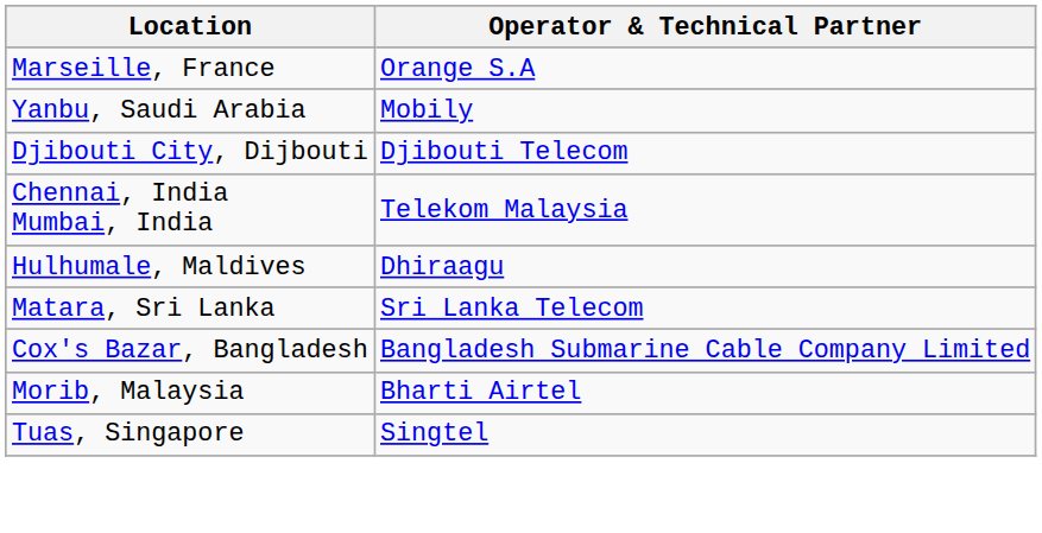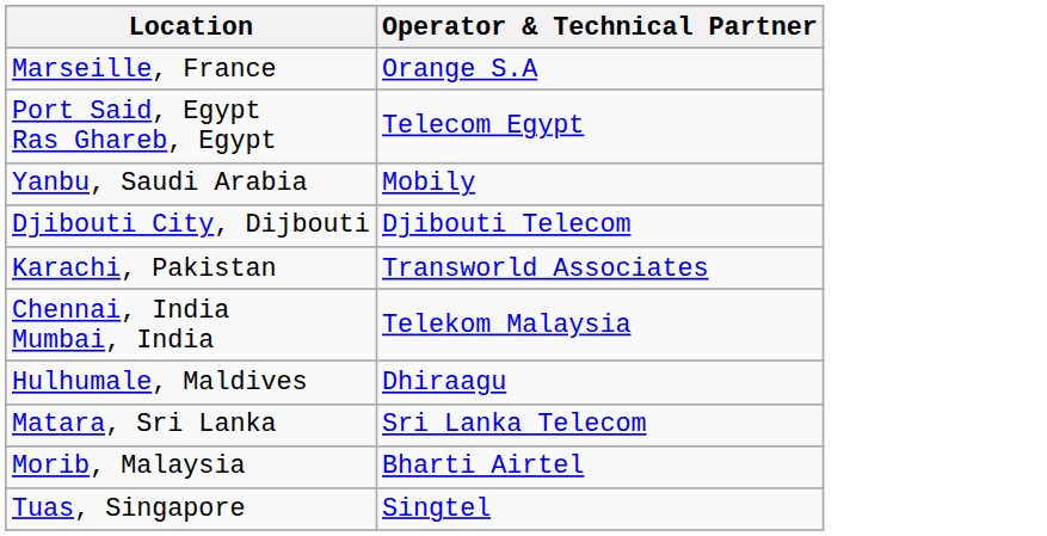 <table class="wikitable">
 <tr>
 <th>Location</th>
 <th>Operator & Technical Partner</th>
 </tr>
 <tr>
 <td><a href='#'>Marseille</a>, France</td>
 <td><a href='#'>Orange S.A</a></td>
 </tr>
 <tr>
+<td><a href='#'>Port Said</a>, Egypt<br><a href='#'>Ras Ghareb</a>, Egypt</td>
+<td><a href='#'>Telecom Egypt</a></td>
+</tr>
+<tr>
 <td><a href='#'>Yanbu</a>, Saudi Arabia</td>
 <td><a href='#'>Mobily</a></td>
 </tr>
 <tr>
 <td><a href='#'>Djibouti City</a>, Dijbouti</td>
 <td><a href='#'>Djibouti Telecom</a></td>
+</tr>
+<tr>
+<td><a href='#'>Karachi</a>, Pakistan</td>
+<td><a href='#'>Transworld Associates</a></td>
 </tr>
 <tr>
 <td><a href='#'>Chennai</a>, India<br><a href='#'>Mumbai</a>, India</td>
 <td><a href='#'>Telekom Malaysia</a></td>
 </tr>
 <tr>
 <td><a href='#'>Hulhumale</a>, Maldives</td>
 <td><a href='#'>Dhiraagu</a></td>
 </tr>
 <tr>
 <td><a href='#'>Matara</a>, Sri Lanka</td>
 <td><a href='#'>Sri Lanka Telecom</a></td>
 </tr>
 <tr>
-<td><a href='#'>Cox's Bazar</a>, Bangladesh</td>
-<td><a href='#'>Bangladesh Submarine Cable Company Limited</a></td>
-</tr>
-<tr>
 <td><a href='#'>Morib</a>, Malaysia</td>
 <td><a href='#'>Bharti Airtel</a></td>
 </tr>
 <tr>
 <td><a href='#'>Tuas</a>, Singapore</td>
 <td><a href='#'>Singtel</a></td>
 </tr>
 </table>
